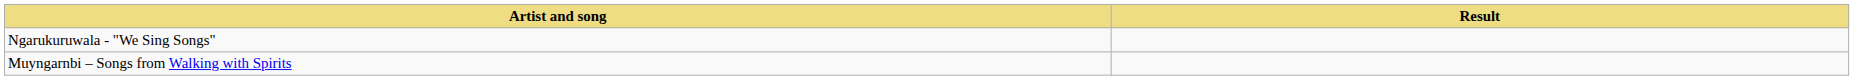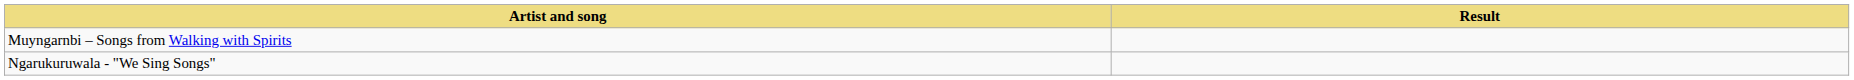 <table class="wikitable" width=100%>
 <tr>
 <th style="width:15%;background:#EEDD82;">Artist and song</th>
 <th style="width:10%;background:#EEDD82;">Result</th>
 </tr>
 <tr>
+<td>Muyngarnbi – Songs from <a href='#'>Walking with Spirits</a></td>
+<td></td>
+</tr>
+<tr>
 <td>Ngarukuruwala - "We Sing Songs"</td>
 <td></td>
 </tr>
-<tr>
-<td>Muyngarnbi – Songs from <a href='#'>Walking with Spirits</a></td>
-<td></td>
-</tr>
 </table>
